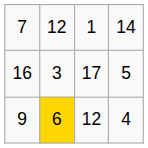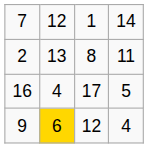 <table class="wikitable" style="margin-left:auto;margin-right:auto;text-align:center;width:8em;height:8em;table-layout:fixed;">
 <tr>
 <td>7</td>
 <td>12</td>
 <td>1</td>
 <td>14</td>
 </tr>
 <tr>
+<td>2</td>
+<td>13</td>
+<td>8</td>
+<td>11</td>
+</tr>
+<tr>
 <td>16</td>
-<td>3</td>
+<td>4</td>
 <td>17</td>
 <td>5</td>
 </tr>
 <tr>
 <td>9</td>
 <td style="background: gold;">6</td>
 <td>12</td>
 <td>4</td>
 </tr>
 </table>
